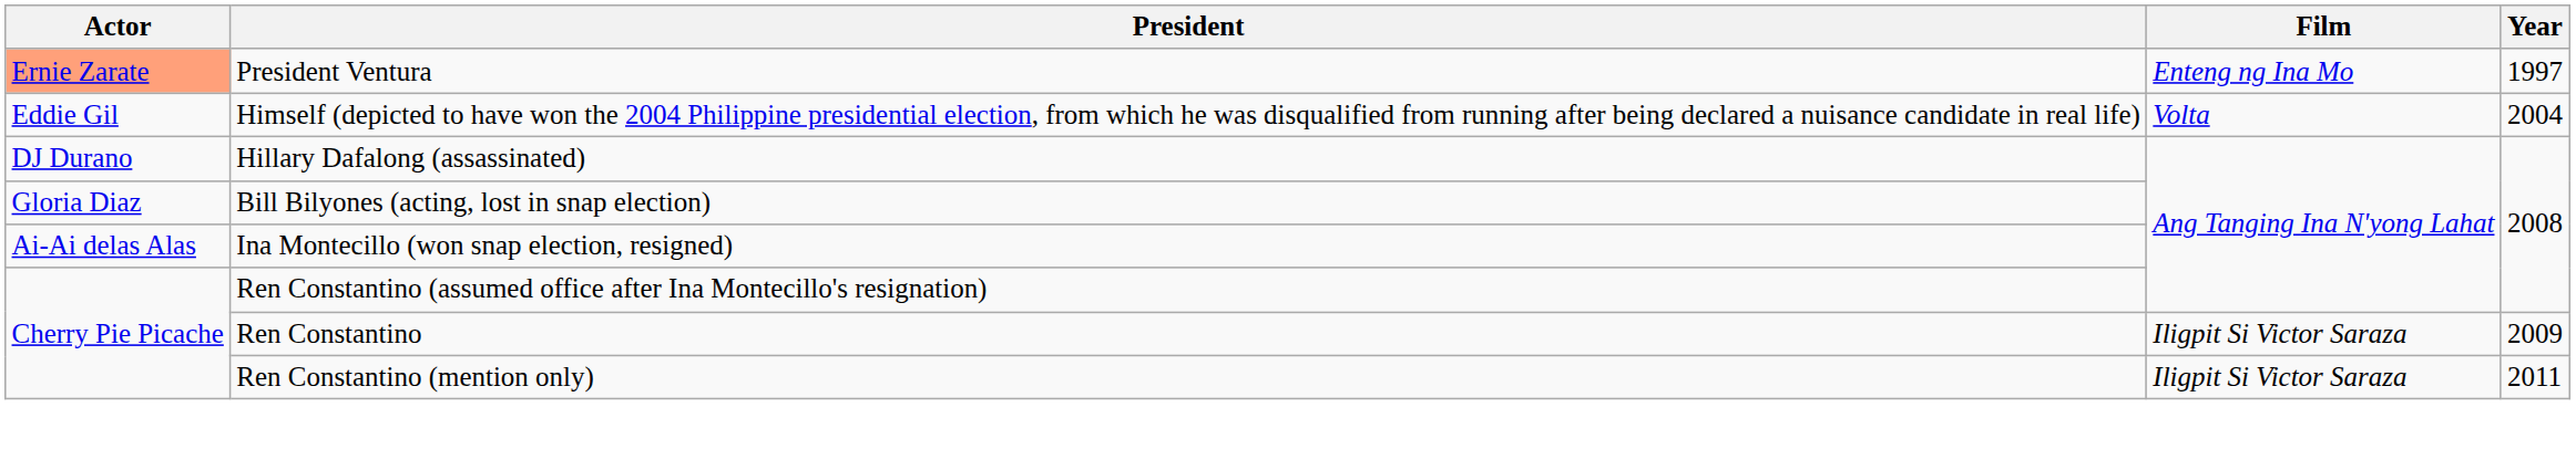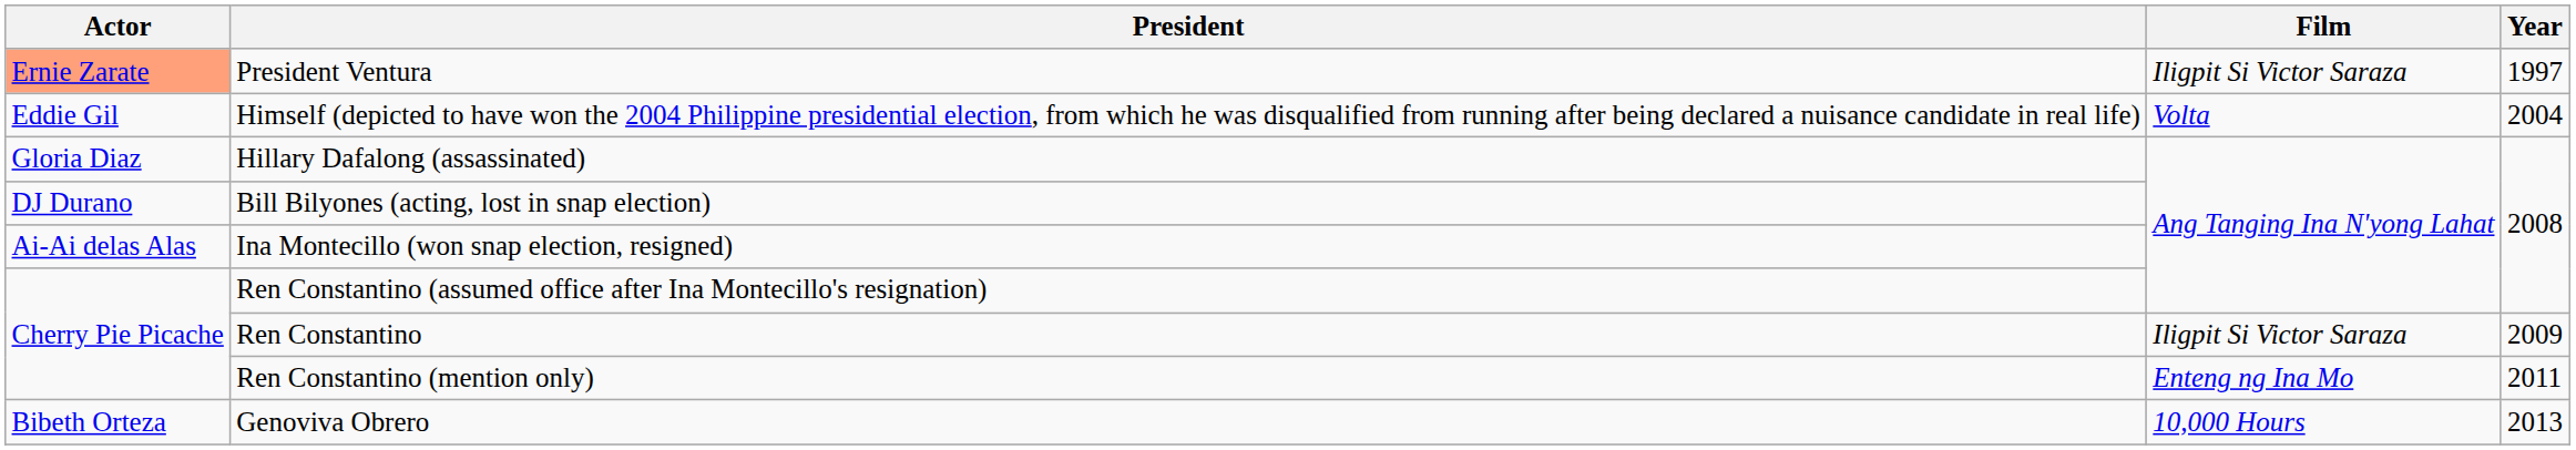 <table class="wikitable sortable" border="2">
 <tr>
 <th>Actor</th>
 <th>President</th>
 <th>Film</th>
 <th>Year</th>
 </tr>
 <tr>
 <td style="background: lightsalmon;"><a href='#'>Ernie Zarate</a></td>
 <td>President Ventura</td>
-<td><em><a href='#'>Enteng ng Ina Mo</a></em></td>
+<td><em>Iligpit Si Victor Saraza</em></td>
 <td>1997</td>
 </tr>
 <tr>
 <td><a href='#'>Eddie Gil</a></td>
 <td>Himself (depicted to have won the <a href='#'>2004 Philippine presidential election</a>, from which he was disqualified from running after being declared a nuisance candidate in real life)</td>
 <td><em><a href='#'>Volta</a></em></td>
 <td>2004</td>
 </tr>
 <tr>
-<td><a href='#'>DJ Durano</a></td>
+<td><a href='#'>Gloria Diaz</a></td>
 <td>Hillary Dafalong (assassinated)</td>
 <td rowspan=4><em><a href='#'>Ang Tanging Ina N'yong Lahat</a></em></td>
 <td rowspan=4>2008</td>
 </tr>
 <tr>
-<td><a href='#'>Gloria Diaz</a></td>
+<td><a href='#'>DJ Durano</a></td>
 <td>Bill Bilyones (acting, lost in snap election)</td>
 </tr>
 <tr>
 <td><a href='#'>Ai-Ai delas Alas</a></td>
 <td>Ina Montecillo (won snap election, resigned)</td>
 </tr>
 <tr>
 <td rowspan=3><a href='#'>Cherry Pie Picache</a></td>
 <td>Ren Constantino (assumed office after Ina Montecillo's resignation)</td>
 </tr>
 <tr>
 <td>Ren Constantino</td>
 <td><em>Iligpit Si Victor Saraza</em></td>
 <td>2009</td>
 </tr>
 <tr>
 <td>Ren Constantino (mention only)</td>
-<td><em>Iligpit Si Victor Saraza</em></td>
+<td><em><a href='#'>Enteng ng Ina Mo</a></em></td>
 <td>2011</td>
 </tr>
+<tr>
+<td><a href='#'>Bibeth Orteza</a></td>
+<td>Genoviva Obrero</td>
+<td><em><a href='#'>10,000 Hours</a></em></td>
+<td>2013</td>
+</tr>
 </table>
